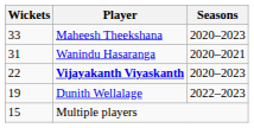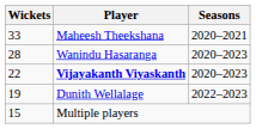 <table class="wikitable">
 <tr>
 <th>Wickets</th>
 <th>Player</th>
 <th>Seasons</th>
 </tr>
 <tr>
 <td>33</td>
 <td><a href='#'>Maheesh Theekshana</a></td>
-<td>2020–2023</td>
+<td>2020–2021</td>
 </tr>
 <tr>
-<td>31</td>
+<td>28</td>
 <td><a href='#'>Wanindu Hasaranga</a></td>
-<td>2020–2021</td>
+<td>2020–2023</td>
 </tr>
 <tr>
 <td>22</td>
 <td><strong><a href='#'>Vijayakanth Viyaskanth</a></strong></td>
 <td>2020–2023</td>
 </tr>
 <tr>
 <td>19</td>
 <td><a href='#'>Dunith Wellalage</a></td>
 <td>2022–2023</td>
 </tr>
 <tr>
 <td>15</td>
 <td colspan=2>Multiple players</td>
 </tr>
 </table>
